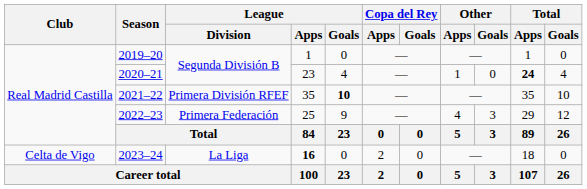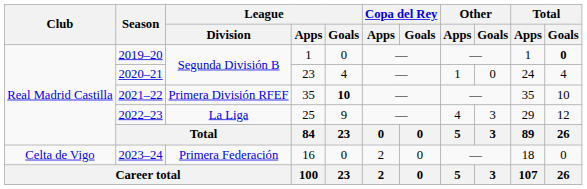 <table class=wikitable style=text-align:center>
 <tr>
 <th rowspan="2">Club</th>
 <th rowspan="2">Season</th>
 <th colspan="3">League</th>
 <th colspan="2"><a href='#'>Copa del Rey</a></th>
 <th colspan="2">Other</th>
 <th colspan="2">Total</th>
 </tr>
 <tr>
 <th>Division</th>
 <th>Apps</th>
 <th>Goals</th>
 <th>Apps</th>
 <th>Goals</th>
 <th>Apps</th>
 <th>Goals</th>
 <th>Apps</th>
 <th>Goals</th>
 </tr>
 <tr>
 <td rowspan="5"><a href='#'>Real Madrid Castilla</a></td>
 <td><a href='#'>2019–20</a></td>
 <td rowspan="2"><a href='#'>Segunda División B</a></td>
 <td>1</td>
 <td>0</td>
 <td colspan="2">—</td>
 <td colspan="2">—</td>
 <td>1</td>
-<td>0</td>
+<td><strong>0</strong></td>
 </tr>
 <tr>
 <td><a href='#'>2020–21</a></td>
 <td>23</td>
 <td>4</td>
 <td colspan="2">—</td>
 <td>1</td>
 <td>0</td>
-<td><strong>24</strong></td>
+<td>24</td>
 <td>4</td>
 </tr>
 <tr>
 <td><a href='#'>2021–22</a></td>
 <td><a href='#'>Primera División RFEF</a></td>
 <td>35</td>
 <td><strong>10</strong></td>
 <td colspan="2">—</td>
 <td colspan="2">—</td>
 <td>35</td>
 <td>10</td>
 </tr>
 <tr>
 <td><a href='#'>2022–23</a></td>
-<td><a href='#'>Primera Federación</a></td>
+<td><a href='#'>La Liga</a></td>
 <td>25</td>
 <td>9</td>
 <td colspan="2">—</td>
 <td>4</td>
 <td>3</td>
 <td>29</td>
 <td>12</td>
 </tr>
 <tr>
 <th colspan="2">Total</th>
 <th>84</th>
 <th>23</th>
 <th>0</th>
 <th>0</th>
 <th>5</th>
 <th>3</th>
 <th>89</th>
 <th>26</th>
 </tr>
 <tr>
 <td><a href='#'>Celta de Vigo</a></td>
 <td><a href='#'>2023–24</a></td>
-<td><a href='#'>La Liga</a></td>
-<td><strong>16</strong></td>
+<td><a href='#'>Primera Federación</a></td>
+<td>16</td>
 <td>0</td>
 <td>2</td>
 <td>0</td>
 <td colspan="2">—</td>
 <td>18</td>
 <td>0</td>
 </tr>
 <tr>
 <th colspan="3">Career total</th>
 <th>100</th>
 <th>23</th>
 <th>2</th>
 <th>0</th>
 <th>5</th>
 <th>3</th>
 <th>107</th>
 <th>26</th>
 </tr>
 </table>
